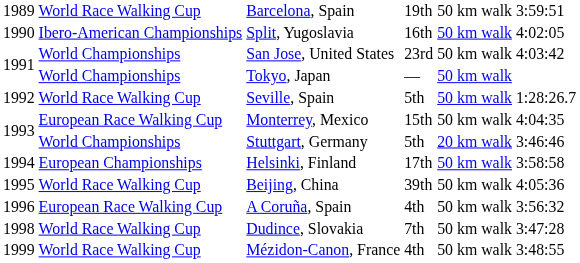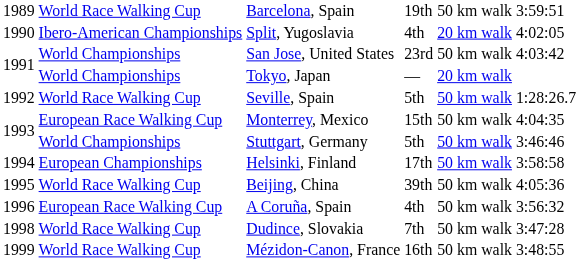 <table>
 <tr>
 <td>1989</td>
 <td><a href='#'>World Race Walking Cup</a></td>
 <td><a href='#'>Barcelona</a>, Spain</td>
 <td>19th</td>
 <td>50 km walk</td>
 <td>3:59:51</td>
 </tr>
 <tr>
 <td>1990</td>
 <td><a href='#'>Ibero-American Championships</a></td>
 <td><a href='#'>Split</a>, Yugoslavia</td>
-<td>16th</td>
-<td><a href='#'>50 km walk</a></td>
+<td>4th</td>
+<td><a href='#'>20 km walk</a></td>
 <td>4:02:05</td>
 </tr>
 <tr>
 <td rowspan=2>1991</td>
 <td><a href='#'>World Championships</a></td>
 <td><a href='#'>San Jose</a>, United States</td>
 <td>23rd</td>
 <td>50 km walk</td>
 <td>4:03:42</td>
 </tr>
 <tr>
 <td><a href='#'>World Championships</a></td>
 <td><a href='#'>Tokyo</a>, Japan</td>
 <td>—</td>
-<td><a href='#'>50 km walk</a></td>
+<td><a href='#'>20 km walk</a></td>
 <td></td>
 </tr>
 <tr>
 <td>1992</td>
 <td><a href='#'>World Race Walking Cup</a></td>
 <td><a href='#'>Seville</a>, Spain</td>
 <td>5th</td>
 <td><a href='#'>50 km walk</a></td>
 <td>1:28:26.7</td>
 </tr>
 <tr>
 <td rowspan=2>1993</td>
 <td><a href='#'>European Race Walking Cup</a></td>
 <td><a href='#'>Monterrey</a>, Mexico</td>
 <td>15th</td>
 <td>50 km walk</td>
 <td>4:04:35</td>
 </tr>
 <tr>
 <td><a href='#'>World Championships</a></td>
 <td><a href='#'>Stuttgart</a>, Germany</td>
 <td>5th</td>
-<td><a href='#'>20 km walk</a></td>
+<td><a href='#'>50 km walk</a></td>
 <td>3:46:46</td>
 </tr>
 <tr>
 <td>1994</td>
 <td><a href='#'>European Championships</a></td>
 <td><a href='#'>Helsinki</a>, Finland</td>
 <td>17th</td>
 <td><a href='#'>50 km walk</a></td>
 <td>3:58:58</td>
 </tr>
 <tr>
 <td>1995</td>
 <td><a href='#'>World Race Walking Cup</a></td>
 <td><a href='#'>Beijing</a>, China</td>
 <td>39th</td>
 <td>50 km walk</td>
 <td>4:05:36</td>
 </tr>
 <tr>
 <td>1996</td>
 <td><a href='#'>European Race Walking Cup</a></td>
 <td><a href='#'>A Coruña</a>, Spain</td>
 <td>4th</td>
 <td>50 km walk</td>
 <td>3:56:32</td>
 </tr>
 <tr>
 <td>1998</td>
 <td><a href='#'>World Race Walking Cup</a></td>
 <td><a href='#'>Dudince</a>, Slovakia</td>
 <td>7th</td>
 <td>50 km walk</td>
 <td>3:47:28</td>
 </tr>
 <tr>
 <td>1999</td>
 <td><a href='#'>World Race Walking Cup</a></td>
 <td><a href='#'>Mézidon-Canon</a>, France</td>
-<td>4th</td>
+<td>16th</td>
 <td>50 km walk</td>
 <td>3:48:55</td>
 </tr>
 </table>
